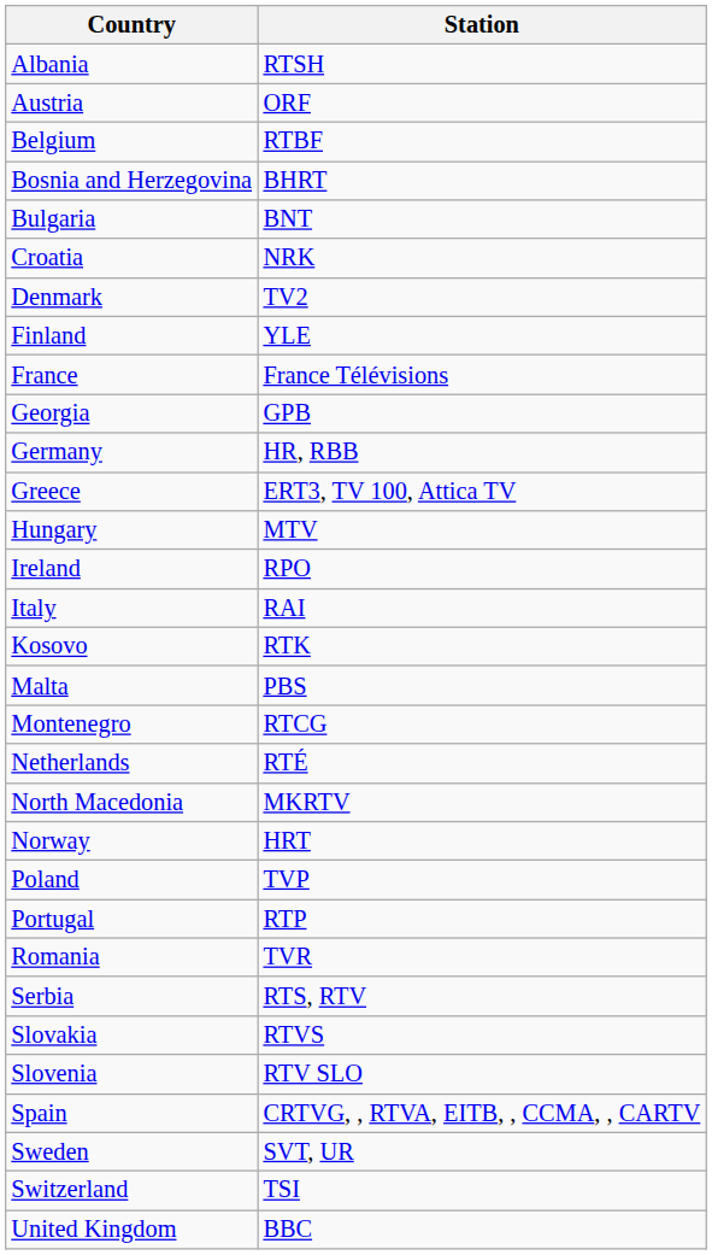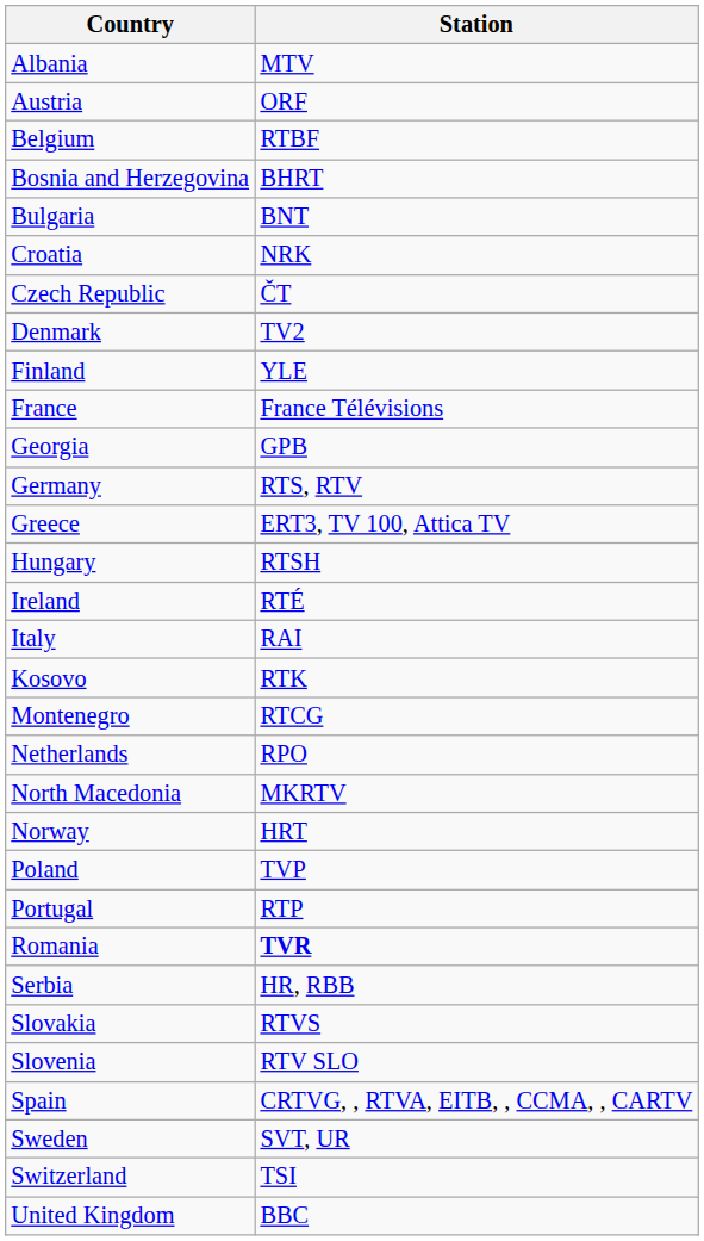 <table class="wikitable sortable" border="1">
 <tr>
 <th scope="col">Country</th>
 <th scope="col">Station</th>
 </tr>
 <tr>
 <td><a href='#'>Albania</a></td>
-<td><a href='#'>RTSH</a></td>
+<td><a href='#'>MTV</a></td>
 </tr>
 <tr>
 <td><a href='#'>Austria</a></td>
 <td><a href='#'>ORF</a></td>
 </tr>
 <tr>
 <td><a href='#'>Belgium</a></td>
 <td><a href='#'>RTBF</a></td>
 </tr>
 <tr>
 <td><a href='#'>Bosnia and Herzegovina</a></td>
 <td><a href='#'>BHRT</a></td>
 </tr>
 <tr>
 <td><a href='#'>Bulgaria</a></td>
 <td><a href='#'>BNT</a></td>
 </tr>
 <tr>
 <td><a href='#'>Croatia</a></td>
 <td><a href='#'>NRK</a></td>
 </tr>
 <tr>
+<td><a href='#'>Czech Republic</a></td>
+<td><a href='#'>ČT</a></td>
+</tr>
+<tr>
 <td><a href='#'>Denmark</a></td>
 <td><a href='#'>TV2</a></td>
 </tr>
 <tr>
 <td><a href='#'>Finland</a></td>
 <td><a href='#'>YLE</a></td>
 </tr>
 <tr>
 <td><a href='#'>France</a></td>
 <td><a href='#'>France Télévisions</a></td>
 </tr>
 <tr>
 <td><a href='#'>Georgia</a></td>
 <td><a href='#'>GPB</a></td>
 </tr>
 <tr>
 <td><a href='#'>Germany</a></td>
-<td><a href='#'>HR</a>, <a href='#'>RBB</a></td>
+<td><a href='#'>RTS</a>, <a href='#'>RTV</a></td>
 </tr>
 <tr>
 <td><a href='#'>Greece</a></td>
 <td><a href='#'>ERT3</a>, <a href='#'>TV 100</a>, <a href='#'>Attica TV</a></td>
 </tr>
 <tr>
 <td><a href='#'>Hungary</a></td>
-<td><a href='#'>MTV</a></td>
+<td><a href='#'>RTSH</a></td>
 </tr>
 <tr>
 <td><a href='#'>Ireland</a></td>
-<td><a href='#'>RPO</a></td>
+<td><a href='#'>RTÉ</a></td>
 </tr>
 <tr>
 <td><a href='#'>Italy</a></td>
 <td><a href='#'>RAI</a></td>
 </tr>
 <tr>
 <td><a href='#'>Kosovo</a></td>
 <td><a href='#'>RTK</a></td>
 </tr>
 <tr>
-<td><a href='#'>Malta</a></td>
-<td><a href='#'>PBS</a></td>
-</tr>
-<tr>
 <td><a href='#'>Montenegro</a></td>
 <td><a href='#'>RTCG</a></td>
 </tr>
 <tr>
 <td><a href='#'>Netherlands</a></td>
-<td><a href='#'>RTÉ</a></td>
+<td><a href='#'>RPO</a></td>
 </tr>
 <tr>
 <td><a href='#'>North Macedonia</a></td>
 <td><a href='#'>MKRTV</a></td>
 </tr>
 <tr>
 <td><a href='#'>Norway</a></td>
 <td><a href='#'>HRT</a></td>
 </tr>
 <tr>
 <td><a href='#'>Poland</a></td>
 <td><a href='#'>TVP</a></td>
 </tr>
 <tr>
 <td><a href='#'>Portugal</a></td>
 <td><a href='#'>RTP</a></td>
 </tr>
 <tr>
 <td><a href='#'>Romania</a></td>
-<td><a href='#'>TVR</a></td>
+<td><strong><a href='#'>TVR</a></strong></td>
 </tr>
 <tr>
 <td><a href='#'>Serbia</a></td>
-<td><a href='#'>RTS</a>, <a href='#'>RTV</a></td>
+<td><a href='#'>HR</a>, <a href='#'>RBB</a></td>
 </tr>
 <tr>
 <td><a href='#'>Slovakia</a></td>
 <td><a href='#'>RTVS</a></td>
 </tr>
 <tr>
 <td><a href='#'>Slovenia</a></td>
 <td><a href='#'>RTV SLO</a></td>
 </tr>
 <tr>
 <td><a href='#'>Spain</a></td>
 <td><a href='#'>CRTVG</a>, , <a href='#'>RTVA</a>, <a href='#'>EITB</a>, , <a href='#'>CCMA</a>, , <a href='#'>CARTV</a></td>
 </tr>
 <tr>
 <td><a href='#'>Sweden</a></td>
 <td><a href='#'>SVT</a>, <a href='#'>UR</a></td>
 </tr>
 <tr>
 <td><a href='#'>Switzerland</a></td>
 <td><a href='#'>TSI</a></td>
 </tr>
 <tr>
 <td><a href='#'>United Kingdom</a></td>
 <td><a href='#'>BBC</a></td>
 </tr>
 </table>
